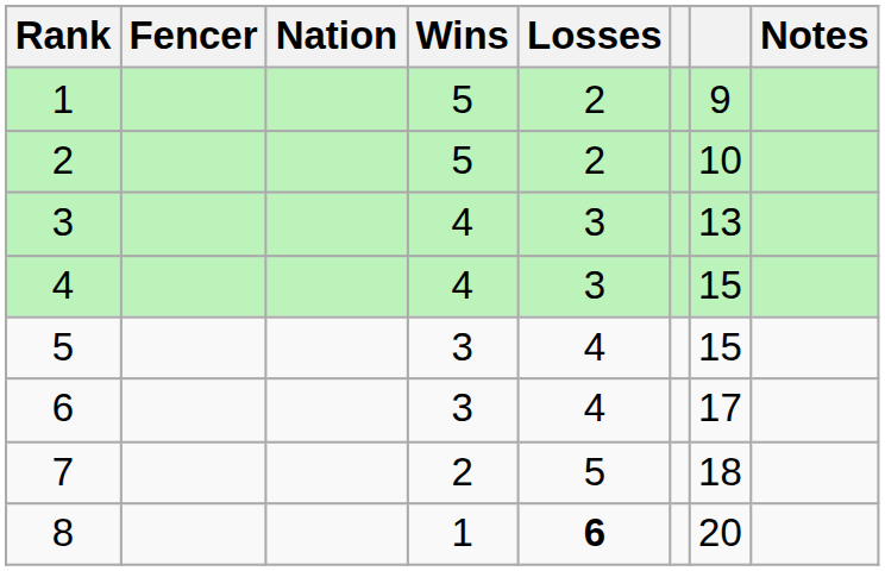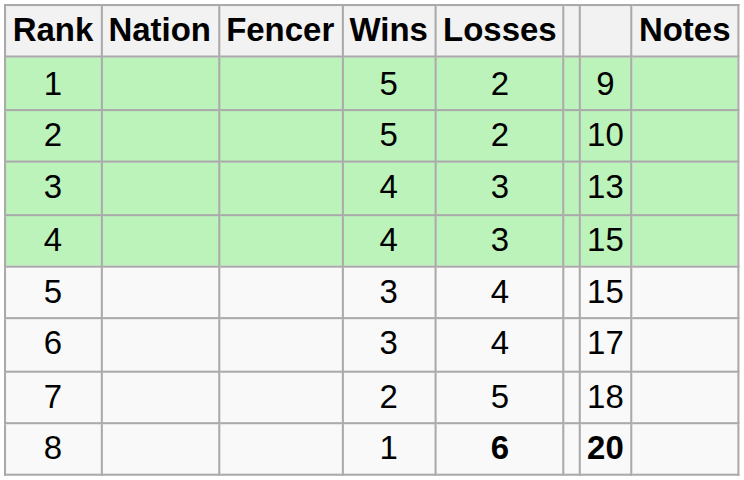 <table class="wikitable sortable" style="text-align: center;">
 <tr>
 <th>Rank</th>
+<th>Nation</th>
 <th>Fencer</th>
-<th>Nation</th>
 <th>Wins</th>
 <th>Losses</th>
 <th></th>
 <th></th>
 <th>Notes</th>
 </tr>
 <tr style="background:#bbf3bb;">
 <td>1</td>
 <td align=left></td>
 <td align=left></td>
 <td>5</td>
 <td>2</td>
 <td></td>
 <td>9</td>
 <td></td>
 </tr>
 <tr style="background:#bbf3bb;">
 <td>2</td>
 <td align=left></td>
 <td align=left></td>
 <td>5</td>
 <td>2</td>
 <td></td>
 <td>10</td>
 <td></td>
 </tr>
 <tr style="background:#bbf3bb;">
 <td>3</td>
 <td align=left></td>
 <td align=left></td>
 <td>4</td>
 <td>3</td>
 <td></td>
 <td>13</td>
 <td></td>
 </tr>
 <tr style="background:#bbf3bb;">
 <td>4</td>
 <td align=left></td>
 <td align=left></td>
 <td>4</td>
 <td>3</td>
 <td></td>
 <td>15</td>
 <td></td>
 </tr>
 <tr>
 <td>5</td>
 <td align=left></td>
 <td align=left></td>
 <td>3</td>
 <td>4</td>
 <td></td>
 <td>15</td>
 <td></td>
 </tr>
 <tr>
 <td>6</td>
 <td align=left></td>
 <td align=left></td>
 <td>3</td>
 <td>4</td>
 <td></td>
 <td>17</td>
 <td></td>
 </tr>
 <tr>
 <td>7</td>
 <td align=left></td>
 <td align=left></td>
 <td>2</td>
 <td>5</td>
 <td></td>
 <td>18</td>
 <td></td>
 </tr>
 <tr>
 <td>8</td>
 <td align=left></td>
 <td align=left></td>
 <td>1</td>
 <td><strong>6</strong></td>
 <td></td>
-<td>20</td>
+<td><strong>20</strong></td>
 <td></td>
 </tr>
 </table>
